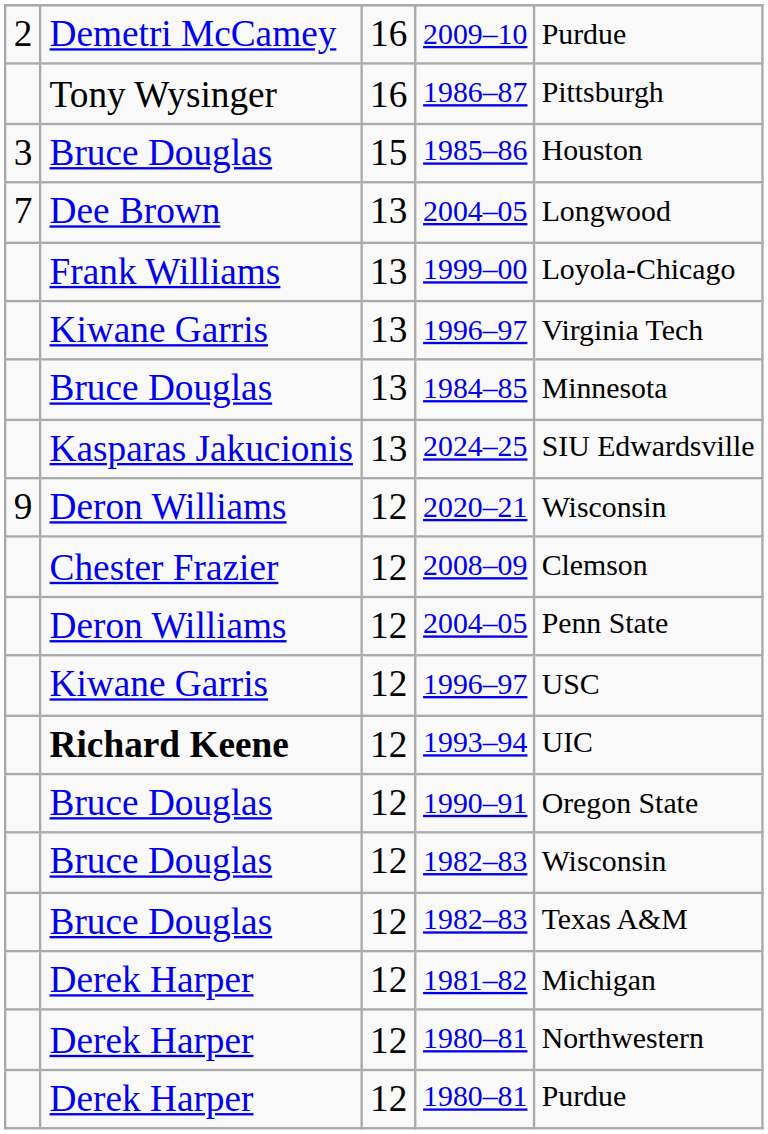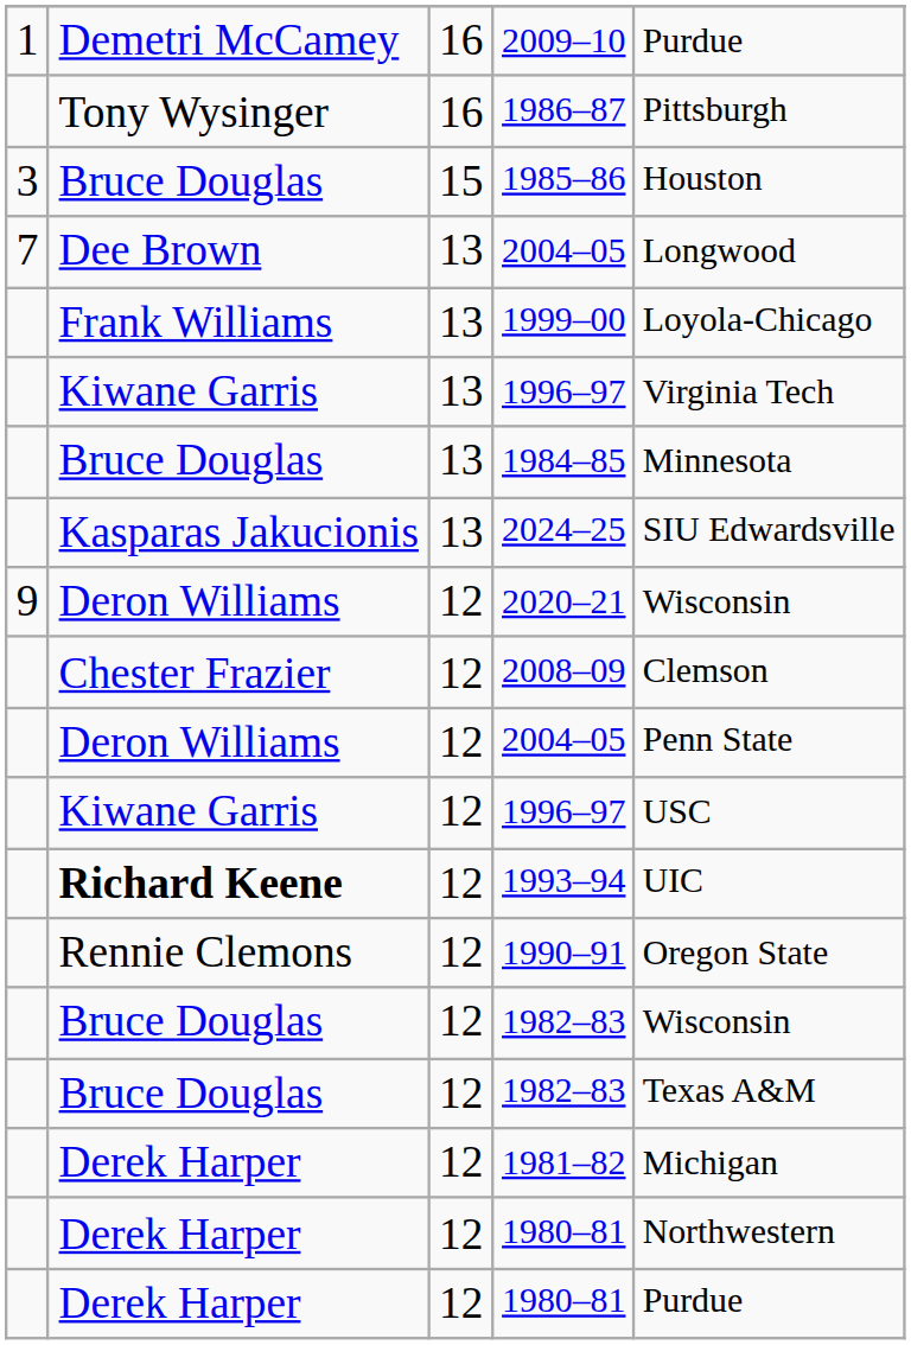 <table class="wikitable">
 <tr>
 </tr>
 <tr>
-<td>2</td>
+<td>1</td>
 <td><a href='#'>Demetri McCamey</a></td>
 <td>16</td>
 <td style="font-size:80%;"><a href='#'>2009–10</a></td>
 <td style="font-size:80%;">Purdue</td>
 </tr>
 <tr>
 <td></td>
 <td>Tony Wysinger</td>
 <td>16</td>
 <td style="font-size:80%;"><a href='#'>1986–87</a></td>
 <td style="font-size:80%;">Pittsburgh</td>
 </tr>
 <tr>
 <td>3</td>
 <td><a href='#'>Bruce Douglas</a></td>
 <td>15</td>
 <td style="font-size:80%;"><a href='#'>1985–86</a></td>
 <td style="font-size:80%;">Houston</td>
 </tr>
 <tr>
 <td>7</td>
 <td><a href='#'>Dee Brown</a></td>
 <td>13</td>
 <td style="font-size:80%;"><a href='#'>2004–05</a></td>
 <td style="font-size:80%;">Longwood</td>
 </tr>
 <tr>
 <td></td>
 <td><a href='#'>Frank Williams</a></td>
 <td>13</td>
 <td style="font-size:80%;"><a href='#'>1999–00</a></td>
 <td style="font-size:80%;">Loyola-Chicago</td>
 </tr>
 <tr>
 <td></td>
 <td><a href='#'>Kiwane Garris</a></td>
 <td>13</td>
 <td style="font-size:80%;"><a href='#'>1996–97</a></td>
 <td style="font-size:80%;">Virginia Tech</td>
 </tr>
 <tr>
 <td></td>
 <td><a href='#'>Bruce Douglas</a></td>
 <td>13</td>
 <td style="font-size:80%;"><a href='#'>1984–85</a></td>
 <td style="font-size:80%;">Minnesota</td>
 </tr>
 <tr>
 <td></td>
 <td><a href='#'>Kasparas Jakucionis</a></td>
 <td>13</td>
 <td style="font-size:80%;"><a href='#'>2024–25</a></td>
 <td style="font-size:80%;">SIU Edwardsville</td>
 </tr>
 <tr>
 <td>9</td>
 <td><a href='#'>Deron Williams</a></td>
 <td>12</td>
 <td style="font-size:80%;"><a href='#'>2020–21</a></td>
 <td style="font-size:80%;">Wisconsin</td>
 </tr>
 <tr>
 <td></td>
 <td><a href='#'>Chester Frazier</a></td>
 <td>12</td>
 <td style="font-size:80%;"><a href='#'>2008–09</a></td>
 <td style="font-size:80%;">Clemson</td>
 </tr>
 <tr>
 <td></td>
 <td><a href='#'>Deron Williams</a></td>
 <td>12</td>
 <td style="font-size:80%;"><a href='#'>2004–05</a></td>
 <td style="font-size:80%;">Penn State</td>
 </tr>
 <tr>
 <td></td>
 <td><a href='#'>Kiwane Garris</a></td>
 <td>12</td>
 <td style="font-size:80%;"><a href='#'>1996–97</a></td>
 <td style="font-size:80%;">USC</td>
 </tr>
 <tr>
 <td></td>
 <td><strong>Richard Keene</strong></td>
 <td>12</td>
 <td style="font-size:80%;"><a href='#'>1993–94</a></td>
 <td style="font-size:80%;">UIC</td>
 </tr>
 <tr>
 <td></td>
-<td><a href='#'>Bruce Douglas</a></td>
+<td>Rennie Clemons</td>
 <td>12</td>
 <td style="font-size:80%;"><a href='#'>1990–91</a></td>
 <td style="font-size:80%;">Oregon State</td>
 </tr>
 <tr>
 <td></td>
 <td><a href='#'>Bruce Douglas</a></td>
 <td>12</td>
 <td style="font-size:80%;"><a href='#'>1982–83</a></td>
 <td style="font-size:80%;">Wisconsin</td>
 </tr>
 <tr>
 <td></td>
 <td><a href='#'>Bruce Douglas</a></td>
 <td>12</td>
 <td style="font-size:80%;"><a href='#'>1982–83</a></td>
 <td style="font-size:80%;">Texas A&M</td>
 </tr>
 <tr>
 <td></td>
 <td><a href='#'>Derek Harper</a></td>
 <td>12</td>
 <td style="font-size:80%;"><a href='#'>1981–82</a></td>
 <td style="font-size:80%;">Michigan</td>
 </tr>
 <tr>
 <td></td>
 <td><a href='#'>Derek Harper</a></td>
 <td>12</td>
 <td style="font-size:80%;"><a href='#'>1980–81</a></td>
 <td style="font-size:80%;">Northwestern</td>
 </tr>
 <tr>
 <td></td>
 <td><a href='#'>Derek Harper</a></td>
 <td>12</td>
 <td style="font-size:80%;"><a href='#'>1980–81</a></td>
 <td style="font-size:80%;">Purdue</td>
 </tr>
 </table>
